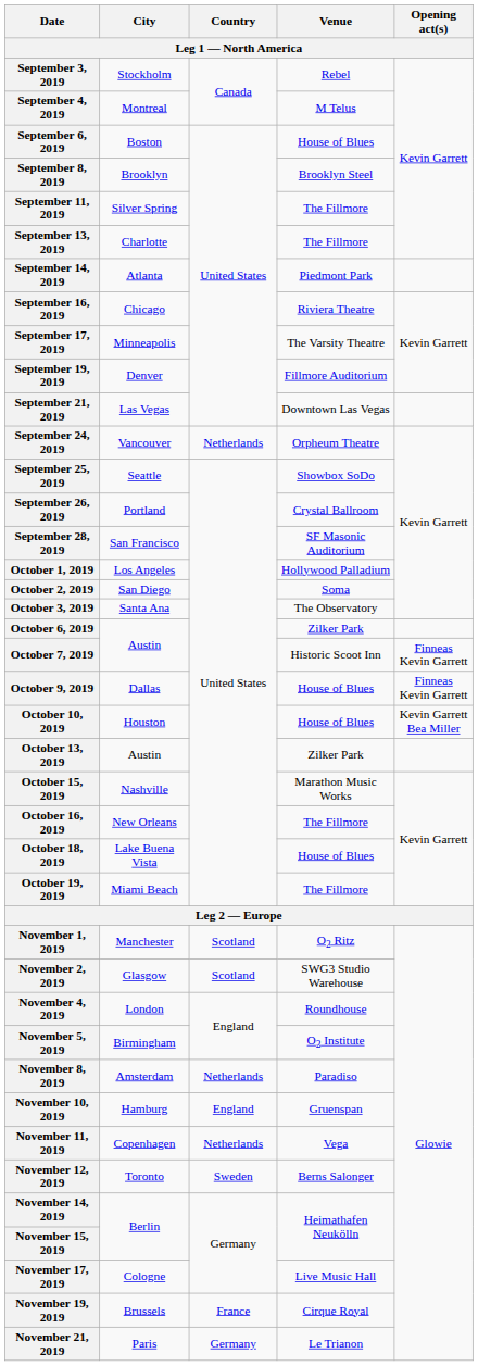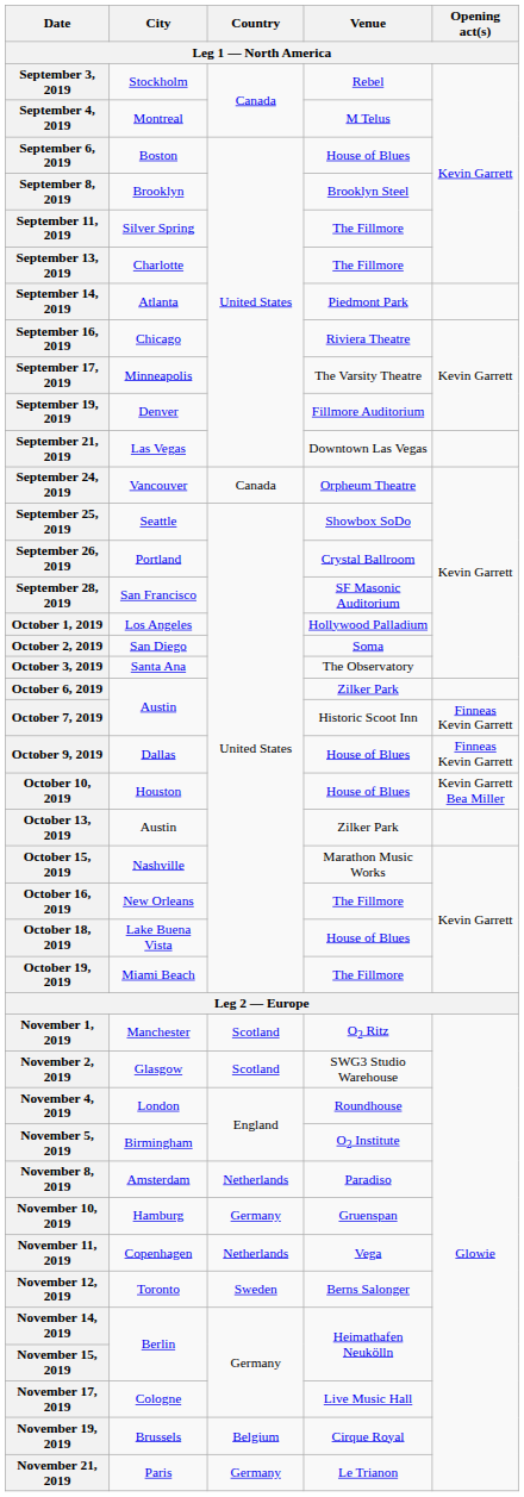 <table class="wikitable plainrowheaders" style="text-align:center;">
 <tr>
 <th scope="col" style="width:12em;">Date</th>
 <th scope="col" style="width:10em;">City</th>
 <th scope="col" style="width:10em;">Country</th>
 <th scope="col" style="width:16em;">Venue</th>
 <th scope="col" style="width:10em;">Opening act(s)</th>
 </tr>
 <tr>
 <th colspan="5">Leg 1 — North America</th>
 </tr>
 <tr>
 <th scope="row" style="text-align:center;">September 3, 2019</th>
 <td><a href='#'>Stockholm</a></td>
 <td rowspan="2"><a href='#'>Canada</a></td>
 <td><a href='#'>Rebel</a></td>
 <td rowspan="6"><a href='#'>Kevin Garrett</a></td>
 </tr>
 <tr>
 <th scope="row" style="text-align:center;">September 4, 2019</th>
 <td><a href='#'>Montreal</a></td>
 <td><a href='#'>M Telus</a></td>
 </tr>
 <tr>
 <th scope="row" style="text-align:center;">September 6, 2019</th>
 <td><a href='#'>Boston</a></td>
 <td rowspan="9"><a href='#'>United States</a></td>
 <td><a href='#'>House of Blues</a></td>
 </tr>
 <tr>
 <th scope="row" style="text-align:center;">September 8, 2019</th>
 <td><a href='#'>Brooklyn</a></td>
 <td><a href='#'>Brooklyn Steel</a></td>
 </tr>
 <tr>
 <th scope="row" style="text-align:center;">September 11, 2019</th>
 <td><a href='#'>Silver Spring</a></td>
 <td><a href='#'>The Fillmore</a></td>
 </tr>
 <tr>
 <th scope="row" style="text-align:center;">September 13, 2019</th>
 <td><a href='#'>Charlotte</a></td>
 <td><a href='#'>The Fillmore</a></td>
 </tr>
 <tr>
 <th scope="row" style="text-align:center;">September 14, 2019</th>
 <td><a href='#'>Atlanta</a></td>
 <td><a href='#'>Piedmont Park</a></td>
 <td></td>
 </tr>
 <tr>
 <th scope="row" style="text-align:center;">September 16, 2019</th>
 <td><a href='#'>Chicago</a></td>
 <td><a href='#'>Riviera Theatre</a></td>
 <td rowspan="3">Kevin Garrett</td>
 </tr>
 <tr>
 <th scope="row" style="text-align:center;">September 17, 2019</th>
 <td><a href='#'>Minneapolis</a></td>
 <td>The Varsity Theatre</td>
 </tr>
 <tr>
 <th scope="row" style="text-align:center;">September 19, 2019</th>
 <td><a href='#'>Denver</a></td>
 <td><a href='#'>Fillmore Auditorium</a></td>
 </tr>
 <tr>
 <th scope="row" style="text-align:center;">September 21, 2019</th>
 <td><a href='#'>Las Vegas</a></td>
 <td>Downtown Las Vegas</td>
 <td></td>
 </tr>
 <tr>
 <th scope="row" style="text-align:center;">September 24, 2019</th>
 <td><a href='#'>Vancouver</a></td>
-<td><a href='#'>Netherlands</a></td>
+<td>Canada</td>
 <td><a href='#'>Orpheum Theatre</a></td>
 <td rowspan="7">Kevin Garrett</td>
 </tr>
 <tr>
 <th scope="row" style="text-align:center;">September 25, 2019</th>
 <td><a href='#'>Seattle</a></td>
 <td rowspan="15">United States</td>
 <td><a href='#'>Showbox SoDo</a></td>
 </tr>
 <tr>
 <th scope="row" style="text-align:center;">September 26, 2019</th>
 <td><a href='#'>Portland</a></td>
 <td><a href='#'>Crystal Ballroom</a></td>
 </tr>
 <tr>
 <th scope="row" style="text-align:center;">September 28, 2019</th>
 <td><a href='#'>San Francisco</a></td>
 <td><a href='#'>SF Masonic Auditorium</a></td>
 </tr>
 <tr>
 <th scope="row" style="text-align:center;">October 1, 2019</th>
 <td><a href='#'>Los Angeles</a></td>
 <td><a href='#'>Hollywood Palladium</a></td>
 </tr>
 <tr>
 <th scope="row" style="text-align:center;">October 2, 2019</th>
 <td><a href='#'>San Diego</a></td>
 <td><a href='#'>Soma</a></td>
 </tr>
 <tr>
 <th scope="row" style="text-align:center;">October 3, 2019</th>
 <td><a href='#'>Santa Ana</a></td>
 <td>The Observatory</td>
 </tr>
 <tr>
 <th scope="row" style="text-align:center;">October 6, 2019</th>
 <td rowspan="2"><a href='#'>Austin</a></td>
 <td><a href='#'>Zilker Park</a></td>
 <td></td>
 </tr>
 <tr>
 <th scope="row" style="text-align:center;">October 7, 2019</th>
 <td>Historic Scoot Inn</td>
 <td><a href='#'>Finneas</a><br>Kevin Garrett</td>
 </tr>
 <tr>
 <th scope="row" style="text-align:center;">October 9, 2019</th>
 <td><a href='#'>Dallas</a></td>
 <td><a href='#'>House of Blues</a></td>
 <td><a href='#'>Finneas</a><br>Kevin Garrett</td>
 </tr>
 <tr>
 <th scope="row" style="text-align:center;">October 10, 2019</th>
 <td><a href='#'>Houston</a></td>
 <td><a href='#'>House of Blues</a></td>
 <td>Kevin Garrett<br><a href='#'>Bea Miller</a></td>
 </tr>
 <tr>
 <th scope="row" style="text-align:center;">October 13, 2019</th>
 <td>Austin</td>
 <td>Zilker Park</td>
 <td></td>
 </tr>
 <tr>
 <th scope="row" style="text-align:center;">October 15, 2019</th>
 <td><a href='#'>Nashville</a></td>
 <td>Marathon Music Works</td>
 <td rowspan="4">Kevin Garrett</td>
 </tr>
 <tr>
 <th scope="row" style="text-align:center;">October 16, 2019</th>
 <td><a href='#'>New Orleans</a></td>
 <td><a href='#'>The Fillmore</a></td>
 </tr>
 <tr>
 <th scope="row" style="text-align:center;">October 18, 2019</th>
 <td><a href='#'>Lake Buena Vista</a></td>
 <td><a href='#'>House of Blues</a></td>
 </tr>
 <tr>
 <th scope="row" style="text-align:center;">October 19, 2019</th>
 <td><a href='#'>Miami Beach</a></td>
 <td><a href='#'>The Fillmore</a></td>
 </tr>
 <tr>
 <th colspan="5">Leg 2 — Europe</th>
 </tr>
 <tr>
 <th scope="row" style="text-align:center;">November 1, 2019</th>
 <td><a href='#'>Manchester</a></td>
 <td><a href='#'>Scotland</a></td>
 <td><a href='#'>O<sub>2</sub> Ritz</a></td>
 <td rowspan="13"><a href='#'>Glowie</a></td>
 </tr>
 <tr>
 <th scope="row" style="text-align:center;">November 2, 2019</th>
 <td><a href='#'>Glasgow</a></td>
 <td><a href='#'>Scotland</a></td>
 <td>SWG3 Studio Warehouse</td>
 </tr>
 <tr>
 <th scope="row" style="text-align:center;">November 4, 2019</th>
 <td><a href='#'>London</a></td>
 <td rowspan="2">England</td>
 <td><a href='#'>Roundhouse</a></td>
 </tr>
 <tr>
 <th scope="row" style="text-align:center;">November 5, 2019</th>
 <td><a href='#'>Birmingham</a></td>
 <td><a href='#'>O<sub>2</sub> Institute</a></td>
 </tr>
 <tr>
 <th scope="row" style="text-align:center;">November 8, 2019</th>
 <td><a href='#'>Amsterdam</a></td>
 <td><a href='#'>Netherlands</a></td>
 <td><a href='#'>Paradiso</a></td>
 </tr>
 <tr>
 <th scope="row" style="text-align:center;">November 10, 2019</th>
 <td><a href='#'>Hamburg</a></td>
-<td><a href='#'>England</a></td>
+<td><a href='#'>Germany</a></td>
 <td><a href='#'>Gruenspan</a></td>
 </tr>
 <tr>
 <th scope="row" style="text-align:center;">November 11, 2019</th>
 <td><a href='#'>Copenhagen</a></td>
 <td><a href='#'>Netherlands</a></td>
 <td><a href='#'>Vega</a></td>
 </tr>
 <tr>
 <th scope="row" style="text-align:center;">November 12, 2019</th>
 <td><a href='#'>Toronto</a></td>
 <td><a href='#'>Sweden</a></td>
 <td><a href='#'>Berns Salonger</a></td>
 </tr>
 <tr>
 <th scope="row" style="text-align:center;">November 14, 2019</th>
 <td rowspan="2"><a href='#'>Berlin</a></td>
 <td rowspan="3">Germany</td>
 <td rowspan="2"><a href='#'>Heimathafen Neukölln</a></td>
 </tr>
 <tr>
 <th scope="row" style="text-align:center;">November 15, 2019</th>
 </tr>
 <tr>
 <th scope="row" style="text-align:center;">November 17, 2019</th>
 <td><a href='#'>Cologne</a></td>
 <td><a href='#'>Live Music Hall</a></td>
 </tr>
 <tr>
 <th scope="row" style="text-align:center;">November 19, 2019</th>
 <td><a href='#'>Brussels</a></td>
-<td><a href='#'>France</a></td>
+<td><a href='#'>Belgium</a></td>
 <td><a href='#'>Cirque Royal</a></td>
 </tr>
 <tr>
 <th scope="row" style="text-align:center;">November 21, 2019</th>
 <td><a href='#'>Paris</a></td>
 <td><a href='#'>Germany</a></td>
 <td><a href='#'>Le Trianon</a></td>
 </tr>
 </table>
